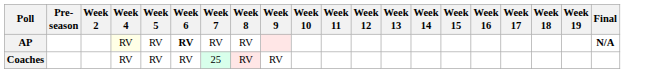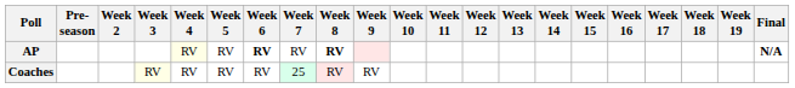 <table class="wikitable" style="white-space:nowrap;font-size:90%">
 <tr>
 <th>Poll</th>
 <th>Pre-<br>season</th>
 <th>Week<br>2</th>
+<th>Week<br>3</th>
 <th>Week<br>4</th>
 <th>Week<br>5</th>
 <th>Week<br>6</th>
 <th>Week<br>7</th>
 <th>Week<br>8</th>
 <th>Week<br>9</th>
 <th>Week<br>10</th>
 <th>Week<br>11</th>
 <th>Week<br>12</th>
 <th>Week<br>13</th>
 <th>Week<br>14</th>
 <th>Week<br>15</th>
 <th>Week<br>16</th>
 <th>Week<br>17</th>
 <th>Week<br>18</th>
 <th>Week<br>19</th>
 <th>Final</th>
 </tr>
 <tr style="text-align:center;">
 <th>AP</th>
 <td style="background:#FFF;"></td>
 <td style="background:#FFF;"></td>
+<td style="background:#FFF;"></td>
 <td style="background:#FFFFE6;">RV</td>
 <td style="background:#FFF;">RV</td>
 <td style="background:#FFF;"><strong>RV</strong></td>
 <td style="background:#FFF;">RV</td>
-<td style="background:#FFF;">RV</td>
+<td style="background:#FFF;"><strong>RV</strong></td>
 <td style="background:#FFE6E6;"></td>
 <td style="background:#FFF;"></td>
 <td style="background:#FFF;"></td>
 <td style="background:#FFF;"></td>
 <td style="background:#FFF;"></td>
 <td style="background:#FFF;"></td>
 <td style="background:#FFF;"></td>
 <td style="background:#FFF;"></td>
 <td style="background:#FFF;"></td>
 <td style="background:#FFF;"></td>
 <td style="background:#FFF;"></td>
 <td style="background:#FFF;"><strong>N/A</strong></td>
 </tr>
 <tr style="text-align:center;">
 <th>Coaches</th>
 <td style="background:#FFF;"></td>
 <td style="background:#FFF;"></td>
+<td style="background:#FFFFE6;">RV</td>
 <td style="background:#FFF;">RV</td>
 <td style="background:#FFF;">RV</td>
 <td style="background:#FFF;">RV</td>
 <td style="background:#D8FFEB;">25</td>
 <td style="background:#FFE6E6;">RV</td>
 <td style="background:#FFF;">RV</td>
 <td style="background:#FFF;"></td>
 <td style="background:#FFF;"></td>
 <td style="background:#FFF;"></td>
 <td style="background:#FFF;"></td>
 <td style="background:#FFF;"></td>
 <td style="background:#FFF;"></td>
 <td style="background:#FFF;"></td>
 <td style="background:#FFF;"></td>
 <td style="background:#FFF;"></td>
 <td style="background:#FFF;"></td>
 <td style="background:#FFF;"></td>
 </tr>
 </table>
